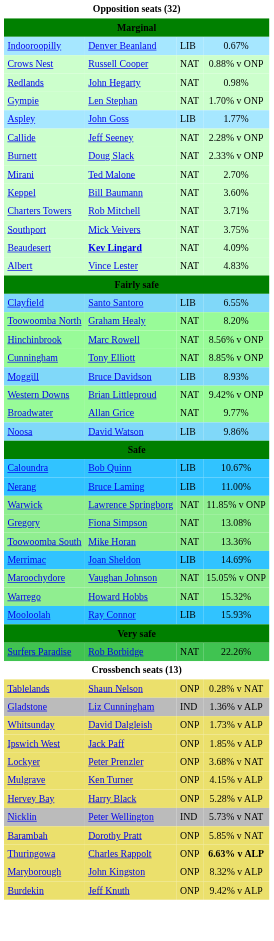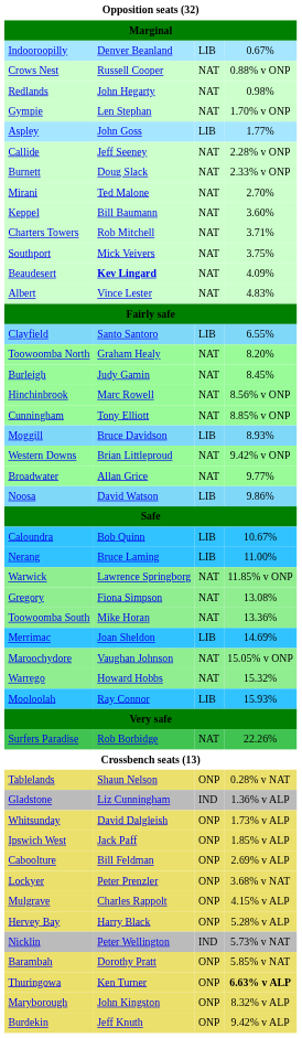 <table class="toccolours" align="left" cellpadding="5" cellspacing="0" style="margin-right: .5em; margin-top:.4em;font-size: 90%;">
 <tr>
 <td COLSPAN=4 align="center"><strong>Opposition seats (32)</strong></td>
 </tr>
 <tr>
 <td COLSPAN=4 align="center" bgcolor="Green"><span><strong>Marginal</strong></span></td>
 </tr>
 <tr>
 <td align="left" bgcolor="A6E7FF"><a href='#'>Indooroopilly</a></td>
 <td align="left" bgcolor="A6E7FF"><a href='#'>Denver Beanland</a></td>
 <td align="left" bgcolor="A6E7FF">LIB</td>
 <td align="center" bgcolor="A6E7FF">0.67%</td>
 </tr>
 <tr>
 <td align="left" bgcolor="CCFFCC"><a href='#'>Crows Nest</a></td>
 <td align="left" bgcolor="CCFFCC"><a href='#'>Russell Cooper</a></td>
 <td align="left" bgcolor="CCFFCC">NAT</td>
 <td align="center" bgcolor="CCFFCC">0.88% v ONP</td>
 </tr>
 <tr>
 <td align="left" bgcolor="CCFFCC"><a href='#'>Redlands</a></td>
 <td align="left" bgcolor="CCFFCC"><a href='#'>John Hegarty</a></td>
 <td align="left" bgcolor="CCFFCC">NAT</td>
 <td align="center" bgcolor="CCFFCC">0.98%</td>
 </tr>
 <tr>
 <td align="left" bgcolor="CCFFCC"><a href='#'>Gympie</a></td>
 <td align="left" bgcolor="CCFFCC"><a href='#'>Len Stephan</a></td>
 <td align="left" bgcolor="CCFFCC">NAT</td>
 <td align="center" bgcolor="CCFFCC">1.70% v ONP</td>
 </tr>
 <tr>
 <td align="left" bgcolor="A6E7FF"><a href='#'>Aspley</a></td>
 <td align="left" bgcolor="A6E7FF"><a href='#'>John Goss</a></td>
 <td align="left" bgcolor="A6E7FF">LIB</td>
 <td align="center" bgcolor="A6E7FF">1.77%</td>
 </tr>
 <tr>
 <td align="left" bgcolor="CCFFCC"><a href='#'>Callide</a></td>
 <td align="left" bgcolor="CCFFCC"><a href='#'>Jeff Seeney</a></td>
 <td align="left" bgcolor="CCFFCC">NAT</td>
 <td align="center" bgcolor="CCFFCC">2.28% v ONP</td>
 </tr>
 <tr>
 <td align="left" bgcolor="CCFFCC"><a href='#'>Burnett</a></td>
 <td align="left" bgcolor="CCFFCC"><a href='#'>Doug Slack</a></td>
 <td align="left" bgcolor="CCFFCC">NAT</td>
 <td align="center" bgcolor="CCFFCC">2.33% v ONP</td>
 </tr>
 <tr>
 <td align="left" bgcolor="CCFFCC"><a href='#'>Mirani</a></td>
 <td align="left" bgcolor="CCFFCC"><a href='#'>Ted Malone</a></td>
 <td align="left" bgcolor="CCFFCC">NAT</td>
 <td align="center" bgcolor="CCFFCC">2.70%</td>
 </tr>
 <tr>
 <td align="left" bgcolor="CCFFCC"><a href='#'>Keppel</a></td>
 <td align="left" bgcolor="CCFFCC"><a href='#'>Bill Baumann</a></td>
 <td align="left" bgcolor="CCFFCC">NAT</td>
 <td align="center" bgcolor="CCFFCC">3.60%</td>
 </tr>
 <tr>
 <td align="left" bgcolor="CCFFCC"><a href='#'>Charters Towers</a></td>
 <td align="left" bgcolor="CCFFCC"><a href='#'>Rob Mitchell</a></td>
 <td align="left" bgcolor="CCFFCC">NAT</td>
 <td align="center" bgcolor="CCFFCC">3.71%</td>
 </tr>
 <tr>
 <td align="left" bgcolor="CCFFCC"><a href='#'>Southport</a></td>
 <td align="left" bgcolor="CCFFCC"><a href='#'>Mick Veivers</a></td>
 <td align="left" bgcolor="CCFFCC">NAT</td>
 <td align="center" bgcolor="CCFFCC">3.75%</td>
 </tr>
 <tr>
 <td align="left" bgcolor="CCFFCC"><a href='#'>Beaudesert</a></td>
 <td align="left" bgcolor="CCFFCC"><strong><a href='#'>Kev Lingard</a></strong></td>
 <td align="left" bgcolor="CCFFCC">NAT</td>
 <td align="center" bgcolor="CCFFCC">4.09%</td>
 </tr>
 <tr>
 <td align="left" bgcolor="CCFFCC"><a href='#'>Albert</a></td>
 <td align="left" bgcolor="CCFFCC"><a href='#'>Vince Lester</a></td>
 <td align="left" bgcolor="CCFFCC">NAT</td>
 <td align="center" bgcolor="CCFFCC">4.83%</td>
 </tr>
 <tr>
 <td COLSPAN=4 align="center" bgcolor="green"><span><strong>Fairly safe</strong></span></td>
 </tr>
 <tr>
 <td align="left" bgcolor="80D8F9"><a href='#'>Clayfield</a></td>
 <td align="left" bgcolor="80D8F9"><a href='#'>Santo Santoro</a></td>
 <td align="left" bgcolor="80D8F9">LIB</td>
 <td align="center" bgcolor="80D8F9">6.55%</td>
 </tr>
 <tr>
 <td align="left" bgcolor="98FB98"><a href='#'>Toowoomba North</a></td>
 <td align="left" bgcolor="98FB98"><a href='#'>Graham Healy</a></td>
 <td align="left" bgcolor="98FB98">NAT</td>
 <td align="center" bgcolor="98FB98">8.20%</td>
+</tr>
+<tr>
+<td align="left" bgcolor="98FB98"><a href='#'>Burleigh</a></td>
+<td align="left" bgcolor="98FB98"><a href='#'>Judy Gamin</a></td>
+<td align="left" bgcolor="98FB98">NAT</td>
+<td align="center" bgcolor="98FB98">8.45%</td>
 </tr>
 <tr>
 <td align="left" bgcolor="98FB98"><a href='#'>Hinchinbrook</a></td>
 <td align="left" bgcolor="98FB98"><a href='#'>Marc Rowell</a></td>
 <td align="left" bgcolor="98FB98">NAT</td>
 <td align="center" bgcolor="98FB98">8.56% v ONP</td>
 </tr>
 <tr>
 <td align="left" bgcolor="98FB98"><a href='#'>Cunningham</a></td>
 <td align="left" bgcolor="98FB98"><a href='#'>Tony Elliott</a></td>
 <td align="left" bgcolor="98FB98">NAT</td>
 <td align="center" bgcolor="98FB98">8.85% v ONP</td>
 </tr>
 <tr>
 <td align="left" bgcolor="80D8F9"><a href='#'>Moggill</a></td>
 <td align="left" bgcolor="80D8F9"><a href='#'>Bruce Davidson</a></td>
 <td align="left" bgcolor="80D8F9">LIB</td>
 <td align="center" bgcolor="80D8F9">8.93%</td>
 </tr>
 <tr>
 <td align="left" bgcolor="98FB98"><a href='#'>Western Downs</a></td>
 <td align="left" bgcolor="98FB98"><a href='#'>Brian Littleproud</a></td>
 <td align="left" bgcolor="98FB98">NAT</td>
 <td align="center" bgcolor="98FB98">9.42% v ONP</td>
 </tr>
 <tr>
 <td align="left" bgcolor="98FB98"><a href='#'>Broadwater</a></td>
 <td align="left" bgcolor="98FB98"><a href='#'>Allan Grice</a></td>
 <td align="left" bgcolor="98FB98">NAT</td>
 <td align="center" bgcolor="98FB98">9.77%</td>
 </tr>
 <tr>
 <td align="left" bgcolor="80D8F9"><a href='#'>Noosa</a></td>
 <td align="left" bgcolor="80D8F9"><a href='#'>David Watson</a></td>
 <td align="left" bgcolor="80D8F9">LIB</td>
 <td align="center" bgcolor="80D8F9">9.86%</td>
 </tr>
 <tr>
 <td COLSPAN=4 align="center" bgcolor="green"><span><strong>Safe</strong></span></td>
 </tr>
 <tr>
 <td align="left" bgcolor="31C3FF"><a href='#'>Caloundra</a></td>
 <td align="left" bgcolor="31C3FF"><a href='#'>Bob Quinn</a></td>
 <td align="left" bgcolor="31C3FF">LIB</td>
 <td align="center" bgcolor="31C3FF">10.67%</td>
 </tr>
 <tr>
 <td align="left" bgcolor="31C3FF"><a href='#'>Nerang</a></td>
 <td align="left" bgcolor="31C3FF"><a href='#'>Bruce Laming</a></td>
 <td align="left" bgcolor="31C3FF">LIB</td>
 <td align="center" bgcolor="31C3FF">11.00%</td>
 </tr>
 <tr>
 <td align="left" bgcolor="90EE90"><a href='#'>Warwick</a></td>
 <td align="left" bgcolor="90EE90"><a href='#'>Lawrence Springborg</a></td>
 <td align="left" bgcolor="90EE90">NAT</td>
 <td align="center" bgcolor="90EE90">11.85% v ONP</td>
 </tr>
 <tr>
 <td align="left" bgcolor="90EE90"><a href='#'>Gregory</a></td>
 <td align="left" bgcolor="90EE90"><a href='#'>Fiona Simpson</a></td>
 <td align="left" bgcolor="90EE90">NAT</td>
 <td align="center" bgcolor="90EE90">13.08%</td>
 </tr>
 <tr>
 <td align="left" bgcolor="90EE90"><a href='#'>Toowoomba South</a></td>
 <td align="left" bgcolor="90EE90"><a href='#'>Mike Horan</a></td>
 <td align="left" bgcolor="90EE90">NAT</td>
 <td align="center" bgcolor="90EE90">13.36%</td>
 </tr>
 <tr>
 <td align="left" bgcolor="31C3FF"><a href='#'>Merrimac</a></td>
 <td align="left" bgcolor="31C3FF"><a href='#'>Joan Sheldon</a></td>
 <td align="left" bgcolor="31C3FF">LIB</td>
 <td align="center" bgcolor="31C3FF">14.69%</td>
 </tr>
 <tr>
 <td align="left" bgcolor="90EE90"><a href='#'>Maroochydore</a></td>
 <td align="left" bgcolor="90EE90"><a href='#'>Vaughan Johnson</a></td>
 <td align="left" bgcolor="90EE90">NAT</td>
 <td align="center" bgcolor="90EE90">15.05% v ONP</td>
 </tr>
 <tr>
 <td align="left" bgcolor="90EE90"><a href='#'>Warrego</a></td>
 <td align="left" bgcolor="90EE90"><a href='#'>Howard Hobbs</a></td>
 <td align="left" bgcolor="90EE90">NAT</td>
 <td align="center" bgcolor="90EE90">15.32%</td>
 </tr>
 <tr>
 <td align="left" bgcolor="31C3FF"><a href='#'>Mooloolah</a></td>
 <td align="left" bgcolor="31C3FF"><a href='#'>Ray Connor</a></td>
 <td align="left" bgcolor="31C3FF">LIB</td>
 <td align="center" bgcolor="31C3FF">15.93%</td>
 </tr>
 <tr>
 <td COLSPAN=4 align="center" bgcolor="green"><span><strong>Very safe</strong></span></td>
 </tr>
 <tr>
 <td align="left" bgcolor="40C351"><a href='#'>Surfers Paradise</a></td>
 <td align="left" bgcolor="40C351"><a href='#'>Rob Borbidge</a></td>
 <td align="left" bgcolor="40C351">NAT</td>
 <td align="center" bgcolor="40C351">22.26%</td>
 </tr>
 <tr>
 <td COLSPAN=4 align="center"><strong>Crossbench seats (13)</strong></td>
 </tr>
 <tr>
 <td align="left" bgcolor="EBE06C"><a href='#'>Tablelands</a></td>
 <td align="left" bgcolor="EBE06C"><a href='#'>Shaun Nelson</a></td>
 <td align="left" bgcolor="EBE06C">ONP</td>
 <td align="center" bgcolor="EBE06C">0.28% v NAT</td>
 </tr>
 <tr>
 <td align="left" bgcolor="BBBBBB"><a href='#'>Gladstone</a></td>
 <td align="left" bgcolor="BBBBBB"><a href='#'>Liz Cunningham</a></td>
 <td align="left" bgcolor="BBBBBB">IND</td>
 <td align="center" bgcolor="BBBBBB">1.36% v ALP</td>
 </tr>
 <tr>
 <td align="left" bgcolor="EBE06C"><a href='#'>Whitsunday</a></td>
 <td align="left" bgcolor="EBE06C"><a href='#'>David Dalgleish</a></td>
 <td align="left" bgcolor="EBE06C">ONP</td>
 <td align="center" bgcolor="EBE06C">1.73% v ALP</td>
 </tr>
 <tr>
 <td align="left" bgcolor="EBE06C"><a href='#'>Ipswich West</a></td>
 <td align="left" bgcolor="EBE06C"><a href='#'>Jack Paff</a></td>
 <td align="left" bgcolor="EBE06C">ONP</td>
 <td align="center" bgcolor="EBE06C">1.85% v ALP</td>
 </tr>
 <tr>
+<td align="left" bgcolor="EBE06C"><a href='#'>Caboolture</a></td>
+<td align="left" bgcolor="EBE06C"><a href='#'>Bill Feldman</a></td>
+<td align="left" bgcolor="EBE06C">ONP</td>
+<td align="center" bgcolor="EBE06C">2.69% v ALP</td>
+</tr>
+<tr>
 <td align="left" bgcolor="EBE06C"><a href='#'>Lockyer</a></td>
 <td align="left" bgcolor="EBE06C"><a href='#'>Peter Prenzler</a></td>
 <td align="left" bgcolor="EBE06C">ONP</td>
 <td align="center" bgcolor="EBE06C">3.68% v NAT</td>
 </tr>
 <tr>
 <td align="left" bgcolor="EBE06C"><a href='#'>Mulgrave</a></td>
-<td align="left" bgcolor="EBE06C"><a href='#'>Ken Turner</a></td>
+<td align="left" bgcolor="EBE06C"><a href='#'>Charles Rappolt</a></td>
 <td align="left" bgcolor="EBE06C">ONP</td>
 <td align="center" bgcolor="EBE06C">4.15% v ALP</td>
 </tr>
 <tr>
 <td align="left" bgcolor="EBE06C"><a href='#'>Hervey Bay</a></td>
 <td align="left" bgcolor="EBE06C"><a href='#'>Harry Black</a></td>
 <td align="left" bgcolor="EBE06C">ONP</td>
 <td align="center" bgcolor="EBE06C">5.28% v ALP</td>
 </tr>
 <tr>
 <td align="left" bgcolor="BBBBBB"><a href='#'>Nicklin</a></td>
 <td align="left" bgcolor="BBBBBB"><a href='#'>Peter Wellington</a></td>
 <td align="left" bgcolor="BBBBBB">IND</td>
 <td align="center" bgcolor="BBBBBB">5.73% v NAT</td>
 </tr>
 <tr>
 <td align="left" bgcolor="EBE06C"><a href='#'>Barambah</a></td>
 <td align="left" bgcolor="EBE06C"><a href='#'>Dorothy Pratt</a></td>
 <td align="left" bgcolor="EBE06C">ONP</td>
 <td align="center" bgcolor="EBE06C">5.85% v NAT</td>
 </tr>
 <tr>
 <td align="left" bgcolor="EBE06C"><a href='#'>Thuringowa</a></td>
-<td align="left" bgcolor="EBE06C"><a href='#'>Charles Rappolt</a></td>
+<td align="left" bgcolor="EBE06C"><a href='#'>Ken Turner</a></td>
 <td align="left" bgcolor="EBE06C">ONP</td>
 <td align="center" bgcolor="EBE06C"><strong>6.63% v ALP</strong></td>
 </tr>
 <tr>
 <td align="left" bgcolor="EBE06C"><a href='#'>Maryborough</a></td>
 <td align="left" bgcolor="EBE06C"><a href='#'>John Kingston</a></td>
 <td align="left" bgcolor="EBE06C">ONP</td>
 <td align="center" bgcolor="EBE06C">8.32% v ALP</td>
 </tr>
 <tr>
 <td align="left" bgcolor="EBE06C"><a href='#'>Burdekin</a></td>
 <td align="left" bgcolor="EBE06C"><a href='#'>Jeff Knuth</a></td>
 <td align="left" bgcolor="EBE06C">ONP</td>
 <td align="center" bgcolor="EBE06C">9.42% v ALP</td>
 </tr>
 <tr>
 </tr>
 </table>
